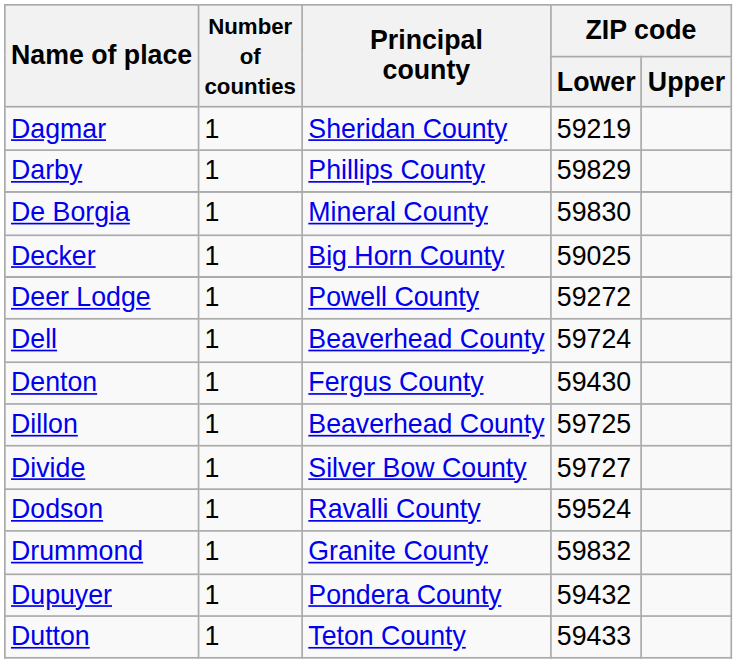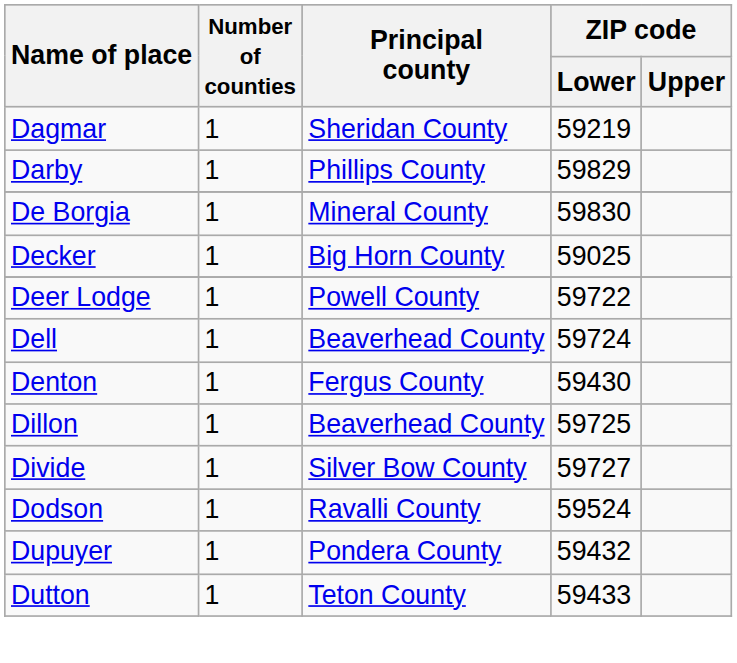 <table class=wikitable>
 <tr>
 <th rowspan=2>Name of place</th>
 <th rowspan=2><small>Number <br>of<br>counties</small></th>
 <th rowspan=2>Principal <br> county</th>
 <th colspan=2>ZIP code</th>
 </tr>
 <tr>
 <th>Lower</th>
 <th>Upper</th>
 </tr>
 <tr>
 <td><a href='#'>Dagmar</a></td>
 <td>1</td>
 <td><a href='#'>Sheridan County</a></td>
 <td>59219</td>
 <td></td>
 </tr>
 <tr>
 <td><a href='#'>Darby</a></td>
 <td>1</td>
 <td><a href='#'>Phillips County</a></td>
 <td>59829</td>
 <td></td>
 </tr>
 <tr>
 </tr>
 <tr>
 <td><a href='#'>De Borgia</a></td>
 <td>1</td>
 <td><a href='#'>Mineral County</a></td>
 <td>59830</td>
 <td></td>
 </tr>
 <tr>
 <td><a href='#'>Decker</a></td>
 <td>1</td>
 <td><a href='#'>Big Horn County</a></td>
 <td>59025</td>
 <td></td>
 </tr>
 <tr>
 </tr>
 <tr>
 <td><a href='#'>Deer Lodge</a></td>
 <td>1</td>
 <td><a href='#'>Powell County</a></td>
-<td>59272</td>
+<td>59722</td>
 <td></td>
 </tr>
 <tr>
 <td><a href='#'>Dell</a></td>
 <td>1</td>
 <td><a href='#'>Beaverhead County</a></td>
 <td>59724</td>
 <td></td>
 </tr>
 <tr>
 <td><a href='#'>Denton</a></td>
 <td>1</td>
 <td><a href='#'>Fergus County</a></td>
 <td>59430</td>
 <td></td>
 </tr>
 <tr>
 <td><a href='#'>Dillon</a></td>
 <td>1</td>
 <td><a href='#'>Beaverhead County</a></td>
 <td>59725</td>
 <td></td>
 </tr>
 <tr>
 <td><a href='#'>Divide</a></td>
 <td>1</td>
 <td><a href='#'>Silver Bow County</a></td>
 <td>59727</td>
 <td></td>
 </tr>
 <tr>
 <td><a href='#'>Dodson</a></td>
 <td>1</td>
 <td><a href='#'>Ravalli County</a></td>
 <td>59524</td>
 <td></td>
 </tr>
 <tr>
-<td><a href='#'>Drummond</a></td>
-<td>1</td>
-<td><a href='#'>Granite County</a></td>
-<td>59832</td>
-<td></td>
-</tr>
-<tr>
 <td><a href='#'>Dupuyer</a></td>
 <td>1</td>
 <td><a href='#'>Pondera County</a></td>
 <td>59432</td>
 <td></td>
 </tr>
 <tr>
 <td><a href='#'>Dutton</a></td>
 <td>1</td>
 <td><a href='#'>Teton County</a></td>
 <td>59433</td>
 <td></td>
 </tr>
 </table>
